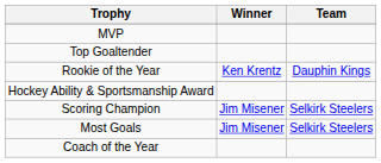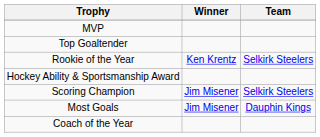 <table class="wikitable" style="text-align:center">
 <tr>
 <th>Trophy</th>
 <th>Winner</th>
 <th>Team</th>
 </tr>
 <tr align="center">
 </tr>
 <tr>
 <td>MVP</td>
 <td></td>
 <td></td>
 </tr>
 <tr>
 <td>Top Goaltender</td>
 <td></td>
 <td></td>
 </tr>
 <tr>
 <td>Rookie of the Year</td>
 <td><a href='#'>Ken Krentz</a></td>
-<td><a href='#'>Dauphin Kings</a></td>
+<td><a href='#'>Selkirk Steelers</a></td>
 </tr>
 <tr>
 <td>Hockey Ability & Sportsmanship Award</td>
 <td></td>
 <td></td>
 </tr>
 <tr>
 <td>Scoring Champion</td>
 <td><a href='#'>Jim Misener</a></td>
 <td><a href='#'>Selkirk Steelers</a></td>
 </tr>
 <tr>
 <td>Most Goals</td>
 <td><a href='#'>Jim Misener</a></td>
-<td><a href='#'>Selkirk Steelers</a></td>
+<td><a href='#'>Dauphin Kings</a></td>
 </tr>
 <tr>
 <td>Coach of the Year</td>
 <td></td>
 <td></td>
 </tr>
 </table>
